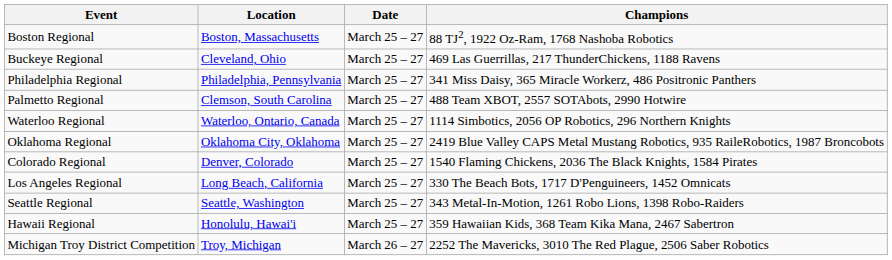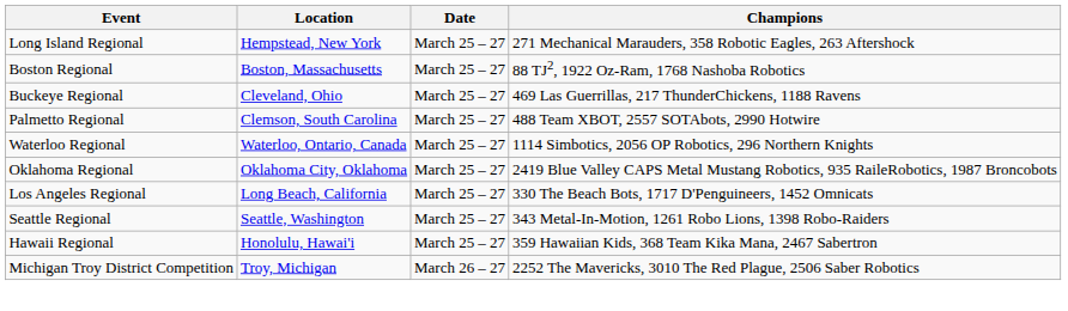 <table class="wikitable">
 <tr>
 <th>Event</th>
 <th>Location</th>
 <th>Date</th>
 <th>Champions</th>
+</tr>
+<tr>
+<td>Long Island Regional</td>
+<td><a href='#'>Hempstead, New York</a></td>
+<td>March 25 – 27</td>
+<td>271 Mechanical Marauders, 358 Robotic Eagles, 263 Aftershock</td>
 </tr>
 <tr>
 <td>Boston Regional</td>
 <td><a href='#'>Boston, Massachusetts</a></td>
 <td>March 25 – 27</td>
 <td>88 TJ<sup>2</sup>, 1922 Oz-Ram, 1768 Nashoba Robotics</td>
 </tr>
 <tr>
 <td>Buckeye Regional</td>
 <td><a href='#'>Cleveland, Ohio</a></td>
 <td>March 25 – 27</td>
 <td>469 Las Guerrillas, 217 ThunderChickens, 1188 Ravens</td>
-</tr>
-<tr>
-<td>Philadelphia Regional</td>
-<td><a href='#'>Philadelphia, Pennsylvania</a></td>
-<td>March 25 – 27</td>
-<td>341 Miss Daisy, 365 Miracle Workerz, 486 Positronic Panthers</td>
 </tr>
 <tr>
 <td>Palmetto Regional</td>
 <td><a href='#'>Clemson, South Carolina</a></td>
 <td>March 25 – 27</td>
 <td>488 Team XBOT, 2557 SOTAbots, 2990 Hotwire</td>
 </tr>
 <tr>
 <td>Waterloo Regional</td>
 <td><a href='#'>Waterloo, Ontario, Canada</a></td>
 <td>March 25 – 27</td>
 <td>1114 Simbotics, 2056 OP Robotics, 296 Northern Knights</td>
 </tr>
 <tr>
 <td>Oklahoma Regional</td>
 <td><a href='#'>Oklahoma City, Oklahoma</a></td>
 <td>March 25 – 27</td>
 <td>2419 Blue Valley CAPS Metal Mustang Robotics, 935 RaileRobotics, 1987 Broncobots</td>
-</tr>
-<tr>
-<td>Colorado Regional</td>
-<td><a href='#'>Denver, Colorado</a></td>
-<td>March 25 – 27</td>
-<td>1540 Flaming Chickens, 2036 The Black Knights, 1584 Pirates</td>
 </tr>
 <tr>
 <td>Los Angeles Regional</td>
 <td><a href='#'>Long Beach, California</a></td>
 <td>March 25 – 27</td>
 <td>330 The Beach Bots, 1717 D'Penguineers, 1452 Omnicats</td>
 </tr>
 <tr>
 <td>Seattle Regional</td>
 <td><a href='#'>Seattle, Washington</a></td>
 <td>March 25 – 27</td>
 <td>343 Metal-In-Motion, 1261 Robo Lions, 1398 Robo-Raiders</td>
 </tr>
 <tr>
 <td>Hawaii Regional</td>
 <td><a href='#'>Honolulu, Hawai'i</a></td>
 <td>March 25 – 27</td>
 <td>359 Hawaiian Kids, 368 Team Kika Mana, 2467 Sabertron</td>
 </tr>
 <tr>
 <td>Michigan Troy District Competition</td>
 <td><a href='#'>Troy, Michigan</a></td>
 <td>March 26 – 27</td>
 <td>2252 The Mavericks, 3010 The Red Plague, 2506 Saber Robotics</td>
 </tr>
 </table>
